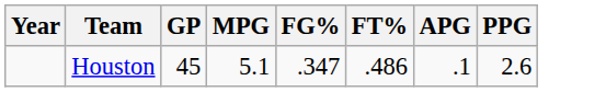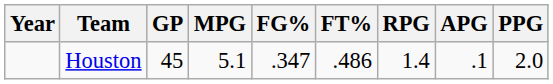 <table class="wikitable sortable" style="font-size:95%; text-align:right;">
 <tr>
 <th>Year</th>
 <th>Team</th>
 <th>GP</th>
 <th>MPG</th>
 <th>FG%</th>
 <th>FT%</th>
+<th>RPG</th>
 <th>APG</th>
 <th>PPG</th>
 </tr>
 <tr>
 <td style="text-align:left;"></td>
 <td style="text-align:left;"><a href='#'>Houston</a></td>
 <td>45</td>
 <td>5.1</td>
 <td>.347</td>
 <td>.486</td>
+<td>1.4</td>
 <td>.1</td>
-<td>2.6</td>
+<td>2.0</td>
 </tr>
 </table>
